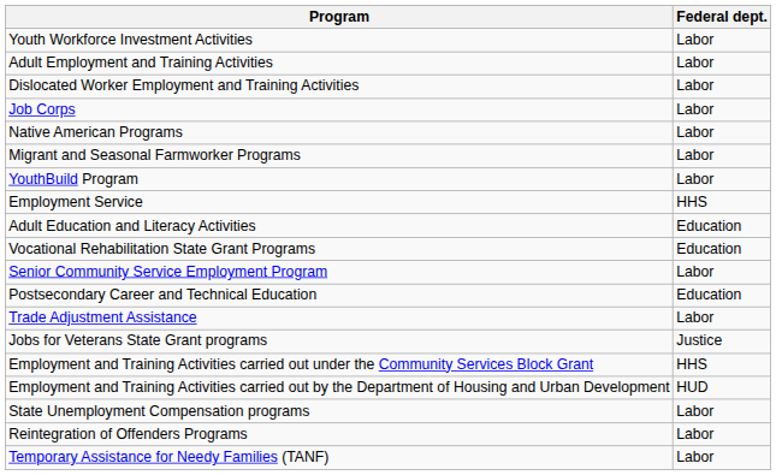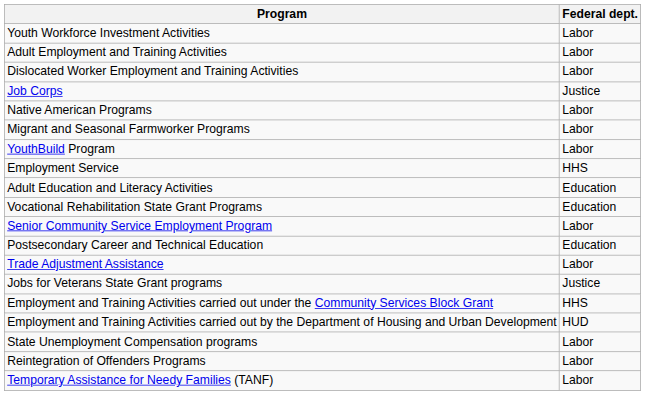 <table class="wikitable sortable collapsible">
 <tr>
 <th>Program</th>
 <th>Federal dept.</th>
 </tr>
 <tr>
 <td>Youth Workforce Investment Activities</td>
 <td>Labor</td>
 </tr>
 <tr>
 <td>Adult Employment and Training Activities</td>
 <td>Labor</td>
 </tr>
 <tr>
 <td>Dislocated Worker Employment and Training Activities</td>
 <td>Labor</td>
 </tr>
 <tr>
 <td><a href='#'>Job Corps</a></td>
-<td>Labor</td>
+<td>Justice</td>
 </tr>
 <tr>
 <td>Native American Programs</td>
 <td>Labor</td>
 </tr>
 <tr>
 <td>Migrant and Seasonal Farmworker Programs</td>
 <td>Labor</td>
 </tr>
 <tr>
 <td><a href='#'>YouthBuild</a> Program</td>
 <td>Labor</td>
 </tr>
 <tr>
 <td>Employment Service</td>
 <td>HHS</td>
 </tr>
 <tr>
 <td>Adult Education and Literacy Activities</td>
 <td>Education</td>
 </tr>
 <tr>
 <td>Vocational Rehabilitation State Grant Programs</td>
 <td>Education</td>
 </tr>
 <tr>
 <td><a href='#'>Senior Community Service Employment Program</a></td>
 <td>Labor</td>
 </tr>
 <tr>
 <td>Postsecondary Career and Technical Education</td>
 <td>Education</td>
 </tr>
 <tr>
 <td><a href='#'>Trade Adjustment Assistance</a></td>
 <td>Labor</td>
 </tr>
 <tr>
 <td>Jobs for Veterans State Grant programs</td>
 <td>Justice</td>
 </tr>
 <tr>
 <td>Employment and Training Activities carried out under the <a href='#'>Community Services Block Grant</a></td>
 <td>HHS</td>
 </tr>
 <tr>
 <td>Employment and Training Activities carried out by the Department of Housing and Urban Development</td>
 <td>HUD</td>
 </tr>
 <tr>
 <td>State Unemployment Compensation programs</td>
 <td>Labor</td>
 </tr>
 <tr>
 <td>Reintegration of Offenders Programs</td>
 <td>Labor</td>
 </tr>
 <tr>
 <td><a href='#'>Temporary Assistance for Needy Families</a> (TANF)</td>
 <td>Labor</td>
 </tr>
 </table>
